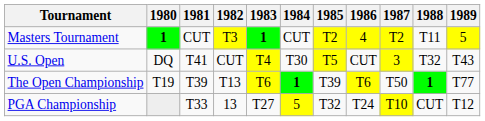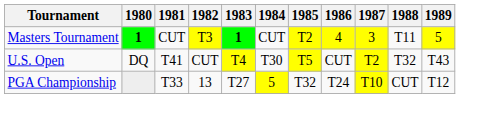 <table class="wikitable" style="font-size:95%;text-align:center;">
 <tr>
 <th>Tournament</th>
 <th>1980</th>
 <th>1981</th>
 <th>1982</th>
 <th>1983</th>
 <th>1984</th>
 <th>1985</th>
 <th>1986</th>
 <th>1987</th>
 <th>1988</th>
 <th>1989</th>
 </tr>
 <tr>
 <td align=left><a href='#'>Masters Tournament</a></td>
 <td style="background:lime;"><strong>1</strong></td>
 <td>CUT</td>
 <td style="background:yellow;">T3</td>
 <td style="background:lime;"><strong>1</strong></td>
 <td>CUT</td>
 <td style="background:yellow;">T2</td>
 <td style="background:yellow;">4</td>
-<td style="background:yellow;">T2</td>
+<td style="background:yellow;">3</td>
 <td>T11</td>
 <td style="background:yellow;">5</td>
 </tr>
 <tr>
 <td align=left><a href='#'>U.S. Open</a></td>
 <td>DQ</td>
 <td>T41</td>
 <td>CUT</td>
 <td style="background:yellow;">T4</td>
 <td>T30</td>
 <td style="background:yellow;">T5</td>
 <td>CUT</td>
-<td style="background:yellow;">3</td>
+<td style="background:yellow;">T2</td>
 <td>T32</td>
 <td>T43</td>
-</tr>
-<tr>
-<td align=left><a href='#'>The Open Championship</a></td>
-<td>T19</td>
-<td>T39</td>
-<td>T13</td>
-<td style="background:yellow;">T6</td>
-<td style="background:lime;"><strong>1</strong></td>
-<td>T39</td>
-<td style="background:yellow;">T6</td>
-<td>T50</td>
-<td style="background:lime;"><strong>1</strong></td>
-<td>T77</td>
 </tr>
 <tr>
 <td align=left><a href='#'>PGA Championship</a></td>
 <td style="background:#eeeeee;"></td>
 <td>T33</td>
 <td>13</td>
 <td>T27</td>
 <td style="background:yellow;">5</td>
 <td>T32</td>
 <td>T24</td>
 <td style="background:yellow;">T10</td>
 <td>CUT</td>
 <td>T12</td>
 </tr>
 </table>
